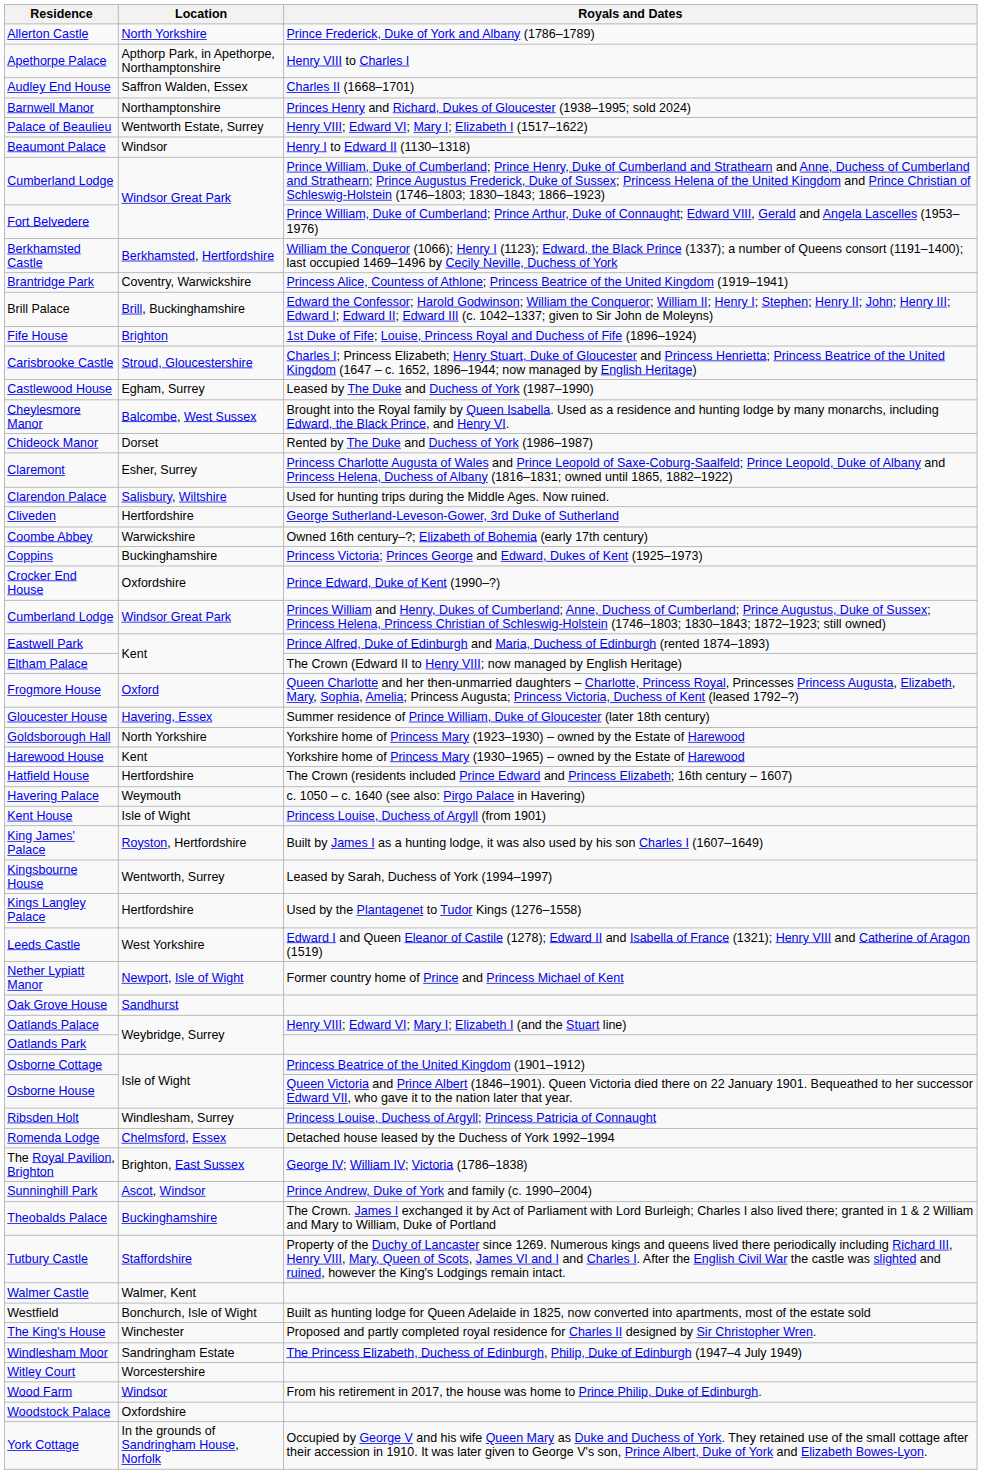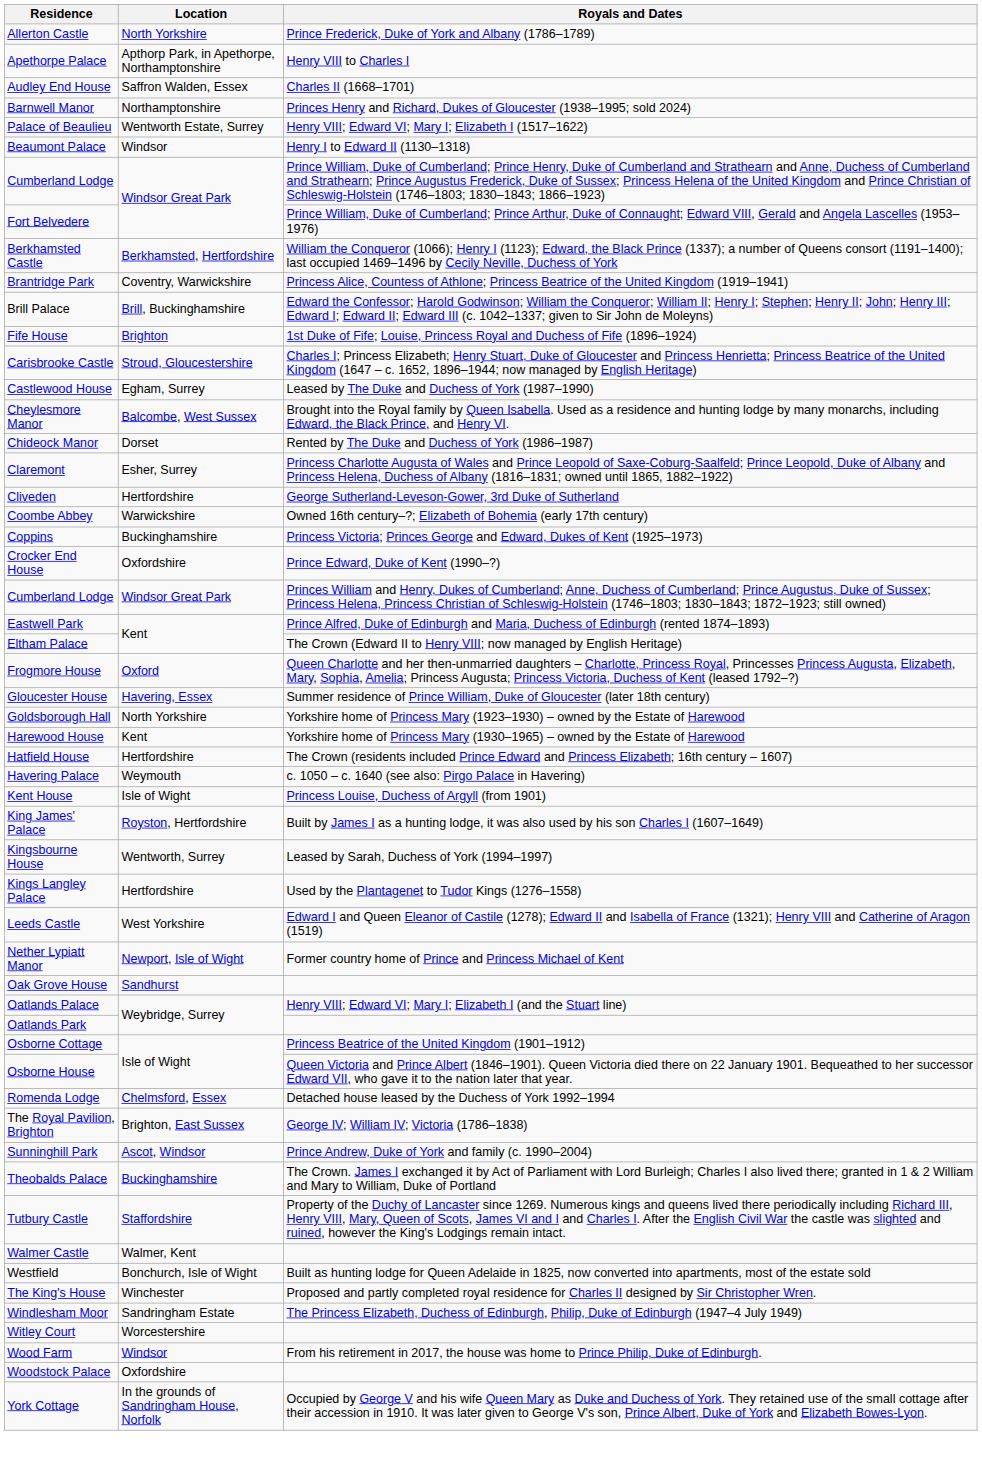 <table class="wikitable">
 <tr>
 <th>Residence</th>
 <th>Location</th>
 <th>Royals and Dates</th>
 </tr>
 <tr>
 <td><a href='#'>Allerton Castle</a></td>
 <td><a href='#'>North Yorkshire</a></td>
 <td><a href='#'>Prince Frederick, Duke of York and Albany</a> (1786–1789)</td>
 </tr>
 <tr>
 <td><a href='#'>Apethorpe Palace</a></td>
 <td>Apthorp Park, in Apethorpe, Northamptonshire</td>
 <td><a href='#'>Henry VIII</a> to <a href='#'>Charles I</a></td>
 </tr>
 <tr>
 <td><a href='#'>Audley End House</a></td>
 <td>Saffron Walden, Essex</td>
 <td><a href='#'>Charles II</a> (1668–1701)</td>
 </tr>
 <tr>
 <td><a href='#'>Barnwell Manor</a></td>
 <td>Northamptonshire</td>
 <td><a href='#'>Princes Henry</a> and <a href='#'>Richard, Dukes of Gloucester</a> (1938–1995; sold 2024)</td>
 </tr>
 <tr>
 <td><a href='#'>Palace of Beaulieu</a></td>
 <td>Wentworth Estate, Surrey</td>
 <td><a href='#'>Henry VIII</a>; <a href='#'>Edward VI</a>; <a href='#'>Mary I</a>; <a href='#'>Elizabeth I</a> (1517–1622)</td>
 </tr>
 <tr>
 <td><a href='#'>Beaumont Palace</a></td>
 <td>Windsor</td>
 <td><a href='#'>Henry I</a> to <a href='#'>Edward II</a> (1130–1318)</td>
 </tr>
 <tr>
 <td><a href='#'>Cumberland Lodge</a></td>
 <td rowspan="2"><a href='#'>Windsor Great Park</a></td>
 <td><a href='#'>Prince William, Duke of Cumberland</a>; <a href='#'>Prince Henry, Duke of Cumberland and Strathearn</a> and <a href='#'>Anne, Duchess of Cumberland and Strathearn</a>; <a href='#'>Prince Augustus Frederick, Duke of Sussex</a>; <a href='#'>Princess Helena of the United Kingdom</a> and <a href='#'>Prince Christian of Schleswig-Holstein</a> (1746–1803; 1830–1843; 1866–1923)</td>
 </tr>
 <tr>
 <td><a href='#'>Fort Belvedere</a></td>
 <td><a href='#'>Prince William, Duke of Cumberland</a>; <a href='#'>Prince Arthur, Duke of Connaught</a>; <a href='#'>Edward VIII</a>, <a href='#'>Gerald</a> and <a href='#'>Angela Lascelles</a> (1953–1976)</td>
 </tr>
 <tr>
 <td><a href='#'>Berkhamsted Castle</a></td>
 <td><a href='#'>Berkhamsted</a>, <a href='#'>Hertfordshire</a></td>
 <td><a href='#'>William the Conqueror</a> (1066); <a href='#'>Henry I</a> (1123); <a href='#'>Edward, the Black Prince</a> (1337); a number of Queens consort (1191–1400); last occupied 1469–1496 by <a href='#'>Cecily Neville, Duchess of York</a></td>
 </tr>
 <tr>
 <td><a href='#'>Brantridge Park</a></td>
 <td>Coventry, Warwickshire</td>
 <td><a href='#'>Princess Alice, Countess of Athlone</a>; <a href='#'>Princess Beatrice of the United Kingdom</a> (1919–1941)</td>
 </tr>
 <tr>
 <td>Brill Palace</td>
 <td><a href='#'>Brill</a>, Buckinghamshire</td>
 <td><a href='#'>Edward the Confessor</a>; <a href='#'>Harold Godwinson</a>; <a href='#'>William the Conqueror</a>; <a href='#'>William II</a>; <a href='#'>Henry I</a>; <a href='#'>Stephen</a>; <a href='#'>Henry II</a>; <a href='#'>John</a>; <a href='#'>Henry III</a>; <a href='#'>Edward I</a>; <a href='#'>Edward II</a>; <a href='#'>Edward III</a> (c. 1042–1337; given to Sir John de Moleyns)</td>
 </tr>
 <tr>
 <td><a href='#'>Fife House</a></td>
 <td><a href='#'>Brighton</a></td>
 <td><a href='#'>1st Duke of Fife</a>; <a href='#'>Louise, Princess Royal and Duchess of Fife</a> (1896–1924)</td>
 </tr>
 <tr>
 <td><a href='#'>Carisbrooke Castle</a></td>
 <td><a href='#'>Stroud, Gloucestershire</a></td>
 <td><a href='#'>Charles I</a>; Princess Elizabeth; <a href='#'>Henry Stuart, Duke of Gloucester</a> and <a href='#'>Princess Henrietta</a>; <a href='#'>Princess Beatrice of the United Kingdom</a> (1647 – c. 1652, 1896–1944; now managed by <a href='#'>English Heritage</a>)</td>
 </tr>
 <tr>
 <td><a href='#'>Castlewood House</a></td>
 <td>Egham, Surrey</td>
 <td>Leased by <a href='#'>The Duke</a> and <a href='#'>Duchess of York</a> (1987–1990)</td>
 </tr>
 <tr>
 <td><a href='#'>Cheylesmore Manor</a></td>
 <td><a href='#'>Balcombe</a>, <a href='#'>West Sussex</a></td>
 <td>Brought into the Royal family by <a href='#'>Queen Isabella</a>. Used as a residence and hunting lodge by many monarchs, including <a href='#'>Edward, the Black Prince</a>, and <a href='#'>Henry VI</a>.</td>
 </tr>
 <tr>
 <td><a href='#'>Chideock Manor</a></td>
 <td>Dorset</td>
 <td>Rented by <a href='#'>The Duke</a> and <a href='#'>Duchess of York</a> (1986–1987)</td>
 </tr>
 <tr>
 <td><a href='#'>Claremont</a></td>
 <td>Esher, Surrey</td>
 <td><a href='#'>Princess Charlotte Augusta of Wales</a> and <a href='#'>Prince Leopold of Saxe-Coburg-Saalfeld</a>; <a href='#'>Prince Leopold, Duke of Albany</a> and <a href='#'>Princess Helena, Duchess of Albany</a> (1816–1831; owned until 1865, 1882–1922)</td>
-</tr>
-<tr>
-<td><a href='#'>Clarendon Palace</a></td>
-<td><a href='#'>Salisbury</a>, <a href='#'>Wiltshire</a></td>
-<td>Used for hunting trips during the Middle Ages. Now ruined.</td>
 </tr>
 <tr>
 <td><a href='#'>Cliveden</a></td>
 <td>Hertfordshire</td>
 <td><a href='#'>George Sutherland-Leveson-Gower, 3rd Duke of Sutherland</a></td>
 </tr>
 <tr>
 <td><a href='#'>Coombe Abbey</a></td>
 <td>Warwickshire</td>
 <td>Owned 16th century–?; <a href='#'>Elizabeth of Bohemia</a> (early 17th century)</td>
 </tr>
 <tr>
 <td><a href='#'>Coppins</a></td>
 <td>Buckinghamshire</td>
 <td><a href='#'>Princess Victoria</a>; <a href='#'>Princes George</a> and <a href='#'>Edward, Dukes of Kent</a> (1925–1973)</td>
 </tr>
 <tr>
 <td><a href='#'>Crocker End House</a></td>
 <td>Oxfordshire</td>
 <td><a href='#'>Prince Edward, Duke of Kent</a> (1990–?)</td>
 </tr>
 <tr>
 <td><a href='#'>Cumberland Lodge</a></td>
 <td><a href='#'>Windsor Great Park</a></td>
 <td><a href='#'>Princes William</a> and <a href='#'>Henry, Dukes of Cumberland</a>; <a href='#'>Anne, Duchess of Cumberland</a>; <a href='#'>Prince Augustus, Duke of Sussex</a>; <a href='#'>Princess Helena, Princess Christian of Schleswig-Holstein</a> (1746–1803; 1830–1843; 1872–1923; still owned)</td>
 </tr>
 <tr>
 <td><a href='#'>Eastwell Park</a></td>
 <td rowspan="2">Kent</td>
 <td><a href='#'>Prince Alfred, Duke of Edinburgh</a> and <a href='#'>Maria, Duchess of Edinburgh</a> (rented 1874–1893)</td>
 </tr>
 <tr>
 <td><a href='#'>Eltham Palace</a></td>
 <td>The Crown (Edward II to <a href='#'>Henry VIII</a>; now managed by English Heritage)</td>
 </tr>
 <tr>
 <td><a href='#'>Frogmore House</a></td>
 <td><a href='#'>Oxford</a></td>
 <td><a href='#'>Queen Charlotte</a> and her then-unmarried daughters – <a href='#'>Charlotte, Princess Royal</a>, Princesses <a href='#'>Princess Augusta</a>, <a href='#'>Elizabeth</a>, <a href='#'>Mary</a>, <a href='#'>Sophia</a>, <a href='#'>Amelia</a>; Princess Augusta; <a href='#'>Princess Victoria, Duchess of Kent</a> (leased 1792–?)</td>
 </tr>
 <tr>
 <td><a href='#'>Gloucester House</a></td>
 <td><a href='#'>Havering, Essex</a></td>
 <td>Summer residence of <a href='#'>Prince William, Duke of Gloucester</a> (later 18th century)</td>
 </tr>
 <tr>
 <td><a href='#'>Goldsborough Hall</a></td>
 <td>North Yorkshire</td>
 <td>Yorkshire home of <a href='#'>Princess Mary</a> (1923–1930) – owned by the Estate of <a href='#'>Harewood</a></td>
 </tr>
 <tr>
 <td><a href='#'>Harewood House</a></td>
 <td>Kent</td>
 <td>Yorkshire home of <a href='#'>Princess Mary</a> (1930–1965) – owned by the Estate of <a href='#'>Harewood</a></td>
 </tr>
 <tr>
 <td><a href='#'>Hatfield House</a></td>
 <td>Hertfordshire</td>
 <td>The Crown (residents included <a href='#'>Prince Edward</a> and <a href='#'>Princess Elizabeth</a>; 16th century – 1607)</td>
 </tr>
 <tr>
 <td><a href='#'>Havering Palace</a></td>
 <td>Weymouth</td>
 <td>c. 1050 – c. 1640 (see also: <a href='#'>Pirgo Palace</a> in Havering)</td>
 </tr>
 <tr>
 <td><a href='#'>Kent House</a></td>
 <td>Isle of Wight</td>
 <td><a href='#'>Princess Louise, Duchess of Argyll</a> (from 1901)</td>
 </tr>
 <tr>
 <td><a href='#'>King James' Palace</a></td>
 <td><a href='#'>Royston</a>, Hertfordshire</td>
 <td>Built by <a href='#'>James I</a> as a hunting lodge, it was also used by his son <a href='#'>Charles I</a> (1607–1649)</td>
 </tr>
 <tr>
 <td><a href='#'>Kingsbourne House</a></td>
 <td>Wentworth, Surrey</td>
 <td>Leased by Sarah, Duchess of York (1994–1997)</td>
 </tr>
 <tr>
 <td><a href='#'>Kings Langley Palace</a></td>
 <td>Hertfordshire</td>
 <td>Used by the <a href='#'>Plantagenet</a> to <a href='#'>Tudor</a> Kings (1276–1558)</td>
 </tr>
 <tr>
 <td><a href='#'>Leeds Castle</a></td>
 <td>West Yorkshire</td>
 <td><a href='#'>Edward I</a> and Queen <a href='#'>Eleanor of Castile</a> (1278); <a href='#'>Edward II</a> and <a href='#'>Isabella of France</a> (1321); <a href='#'>Henry VIII</a> and <a href='#'>Catherine of Aragon</a> (1519)</td>
 </tr>
 <tr>
 <td><a href='#'>Nether Lypiatt Manor</a></td>
 <td><a href='#'>Newport</a>, <a href='#'>Isle of Wight</a></td>
 <td>Former country home of <a href='#'>Prince</a> and <a href='#'>Princess Michael of Kent</a></td>
 </tr>
 <tr>
 <td><a href='#'>Oak Grove House</a></td>
 <td><a href='#'>Sandhurst</a></td>
 <td></td>
 </tr>
 <tr>
 <td><a href='#'>Oatlands Palace</a></td>
 <td rowspan="2">Weybridge, Surrey</td>
 <td><a href='#'>Henry VIII</a>; <a href='#'>Edward VI</a>; <a href='#'>Mary I</a>; <a href='#'>Elizabeth I</a> (and the <a href='#'>Stuart</a> line)</td>
 </tr>
 <tr>
 <td><a href='#'>Oatlands Park</a></td>
 <td></td>
 </tr>
 <tr>
 <td><a href='#'>Osborne Cottage</a></td>
 <td rowspan="2">Isle of Wight</td>
 <td><a href='#'>Princess Beatrice of the United Kingdom</a> (1901–1912)</td>
 </tr>
 <tr>
 <td><a href='#'>Osborne House</a></td>
 <td><a href='#'>Queen Victoria</a> and <a href='#'>Prince Albert</a> (1846–1901). Queen Victoria died there on 22 January 1901. Bequeathed to her successor <a href='#'>Edward VII</a>, who gave it to the nation later that year.</td>
 </tr>
 <tr>
-<td><a href='#'>Ribsden Holt</a></td>
-<td>Windlesham, Surrey</td>
-<td><a href='#'>Princess Louise, Duchess of Argyll</a>; <a href='#'>Princess Patricia of Connaught</a></td>
-</tr>
-<tr>
 <td><a href='#'>Romenda Lodge</a></td>
 <td><a href='#'>Chelmsford</a>, <a href='#'>Essex</a></td>
 <td>Detached house leased by the Duchess of York 1992–1994</td>
 </tr>
 <tr>
 <td>The <a href='#'>Royal Pavilion</a>, <a href='#'>Brighton</a></td>
 <td>Brighton, <a href='#'>East Sussex</a></td>
 <td><a href='#'>George IV</a>; <a href='#'>William IV</a>; <a href='#'>Victoria</a> (1786–1838)</td>
 </tr>
 <tr>
 <td><a href='#'>Sunninghill Park</a></td>
 <td><a href='#'>Ascot</a>, <a href='#'>Windsor</a></td>
 <td><a href='#'>Prince Andrew, Duke of York</a> and family (c. 1990–2004)</td>
 </tr>
 <tr>
 <td><a href='#'>Theobalds Palace</a></td>
 <td><a href='#'>Buckinghamshire</a></td>
 <td>The Crown. <a href='#'>James I</a> exchanged it by Act of Parliament with Lord Burleigh; Charles I also lived there; granted in 1 & 2 William and Mary to William, Duke of Portland</td>
 </tr>
 <tr>
 <td><a href='#'>Tutbury Castle</a></td>
 <td><a href='#'>Staffordshire</a></td>
 <td>Property of the <a href='#'>Duchy of Lancaster</a> since 1269. Numerous kings and queens lived there periodically including <a href='#'>Richard III</a>, <a href='#'>Henry VIII</a>, <a href='#'>Mary, Queen of Scots</a>, <a href='#'>James VI and I</a> and <a href='#'>Charles I</a>. After the <a href='#'>English Civil War</a> the castle was <a href='#'>slighted</a> and <a href='#'>ruined</a>, however the King's Lodgings remain intact.</td>
 </tr>
 <tr>
 <td><a href='#'>Walmer Castle</a></td>
 <td>Walmer, Kent</td>
 <td></td>
 </tr>
 <tr>
 <td>Westfield</td>
 <td>Bonchurch, Isle of Wight</td>
 <td>Built as hunting lodge for Queen Adelaide in 1825, now converted into apartments, most of the estate sold</td>
 </tr>
 <tr>
 <td><a href='#'>The King's House</a></td>
 <td>Winchester</td>
 <td>Proposed and partly completed royal residence for <a href='#'>Charles II</a> designed by <a href='#'>Sir Christopher Wren</a>.</td>
 </tr>
 <tr>
 <td><a href='#'>Windlesham Moor</a></td>
 <td>Sandringham Estate</td>
 <td><a href='#'>The Princess Elizabeth, Duchess of Edinburgh</a>, <a href='#'>Philip, Duke of Edinburgh</a> (1947–4 July 1949)</td>
 </tr>
 <tr>
 <td><a href='#'>Witley Court</a></td>
 <td>Worcestershire</td>
 <td></td>
 </tr>
 <tr>
 <td><a href='#'>Wood Farm</a></td>
 <td><a href='#'>Windsor</a></td>
 <td>From his retirement in 2017, the house was home to <a href='#'>Prince Philip, Duke of Edinburgh</a>.</td>
 </tr>
 <tr>
 <td><a href='#'>Woodstock Palace</a></td>
 <td>Oxfordshire</td>
 <td></td>
 </tr>
 <tr>
 <td><a href='#'>York Cottage</a></td>
 <td>In the grounds of <a href='#'>Sandringham House</a>, <a href='#'>Norfolk</a></td>
 <td>Occupied by <a href='#'>George V</a> and his wife <a href='#'>Queen Mary</a> as <a href='#'>Duke and Duchess of York</a>. They retained use of the small cottage after their accession in 1910. It was later given to George V's son, <a href='#'>Prince Albert, Duke of York</a> and <a href='#'>Elizabeth Bowes-Lyon</a>.</td>
 </tr>
 </table>
